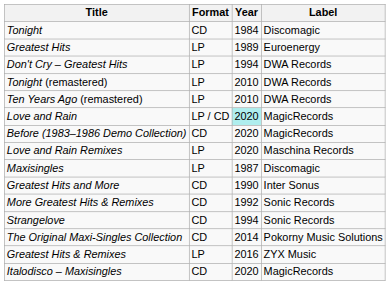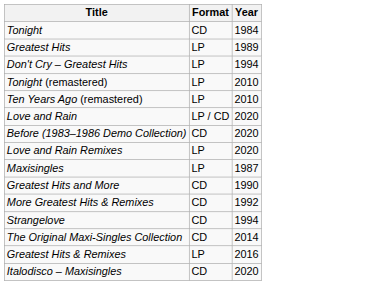 <table class="wikitable sortable">
 <tr>
 <th>Title</th>
 <th>Format</th>
 <th>Year</th>
-<th>Label</th>
 </tr>
 <tr>
 <td><em>Tonight</em></td>
 <td>CD</td>
 <td>1984</td>
-<td>Discomagic</td>
 </tr>
 <tr>
 <td><em>Greatest Hits</em></td>
 <td>LP</td>
 <td>1989</td>
-<td>Euroenergy</td>
 </tr>
 <tr>
 <td><em>Don't Cry – Greatest Hits</em></td>
 <td>LP</td>
 <td>1994</td>
-<td>DWA Records</td>
 </tr>
 <tr>
 <td><em>Tonight</em> (remastered)</td>
 <td>LP</td>
 <td>2010</td>
-<td>DWA Records</td>
 </tr>
 <tr>
 <td><em>Ten Years Ago</em> (remastered)</td>
 <td>LP</td>
 <td>2010</td>
-<td>DWA Records</td>
 </tr>
 <tr>
 <td><em>Love and Rain</em></td>
 <td>LP / CD</td>
-<td style="background: paleturquoise;">2020</td>
-<td>MagicRecords</td>
+<td>2020</td>
 </tr>
 <tr>
 <td><em>Before (1983–1986 Demo Collection)</em></td>
 <td>CD</td>
 <td>2020</td>
-<td>MagicRecords</td>
 </tr>
 <tr>
 <td><em>Love and Rain Remixes</em></td>
 <td>LP</td>
 <td>2020</td>
-<td>Maschina Records</td>
 </tr>
 <tr>
 <td><em>Maxisingles</em></td>
 <td>LP</td>
 <td>1987</td>
-<td>Discomagic</td>
 </tr>
 <tr>
 <td><em>Greatest Hits and More</em></td>
 <td>CD</td>
 <td>1990</td>
-<td>Inter Sonus</td>
 </tr>
 <tr>
 <td><em>More Greatest Hits & Remixes</em></td>
 <td>CD</td>
 <td>1992</td>
-<td>Sonic Records</td>
 </tr>
 <tr>
 <td><em>Strangelove</em></td>
 <td>CD</td>
 <td>1994</td>
-<td>Sonic Records</td>
 </tr>
 <tr>
 <td><em>The Original Maxi-Singles Collection</em></td>
 <td>CD</td>
 <td>2014</td>
-<td>Pokorny Music Solutions</td>
 </tr>
 <tr>
 <td><em>Greatest Hits & Remixes</em></td>
 <td>LP</td>
 <td>2016</td>
-<td>ZYX Music</td>
 </tr>
 <tr>
 <td><em>Italodisco – Maxisingles</em></td>
 <td>CD</td>
 <td>2020</td>
-<td>MagicRecords</td>
 </tr>
 </table>
